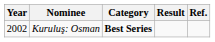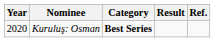 <table class="wikitable">
 <tr>
 <th>Year</th>
 <th>Nominee</th>
 <th>Category</th>
 <th>Result</th>
 <th>Ref.</th>
 </tr>
 <tr>
-<td>2002</td>
+<td>2020</td>
 <td><em>Kuruluş: Osman</em></td>
 <td><strong>Best Series</strong></td>
 <td></td>
 <td style = "text-align: center;"></td>
 </tr>
 </table>
